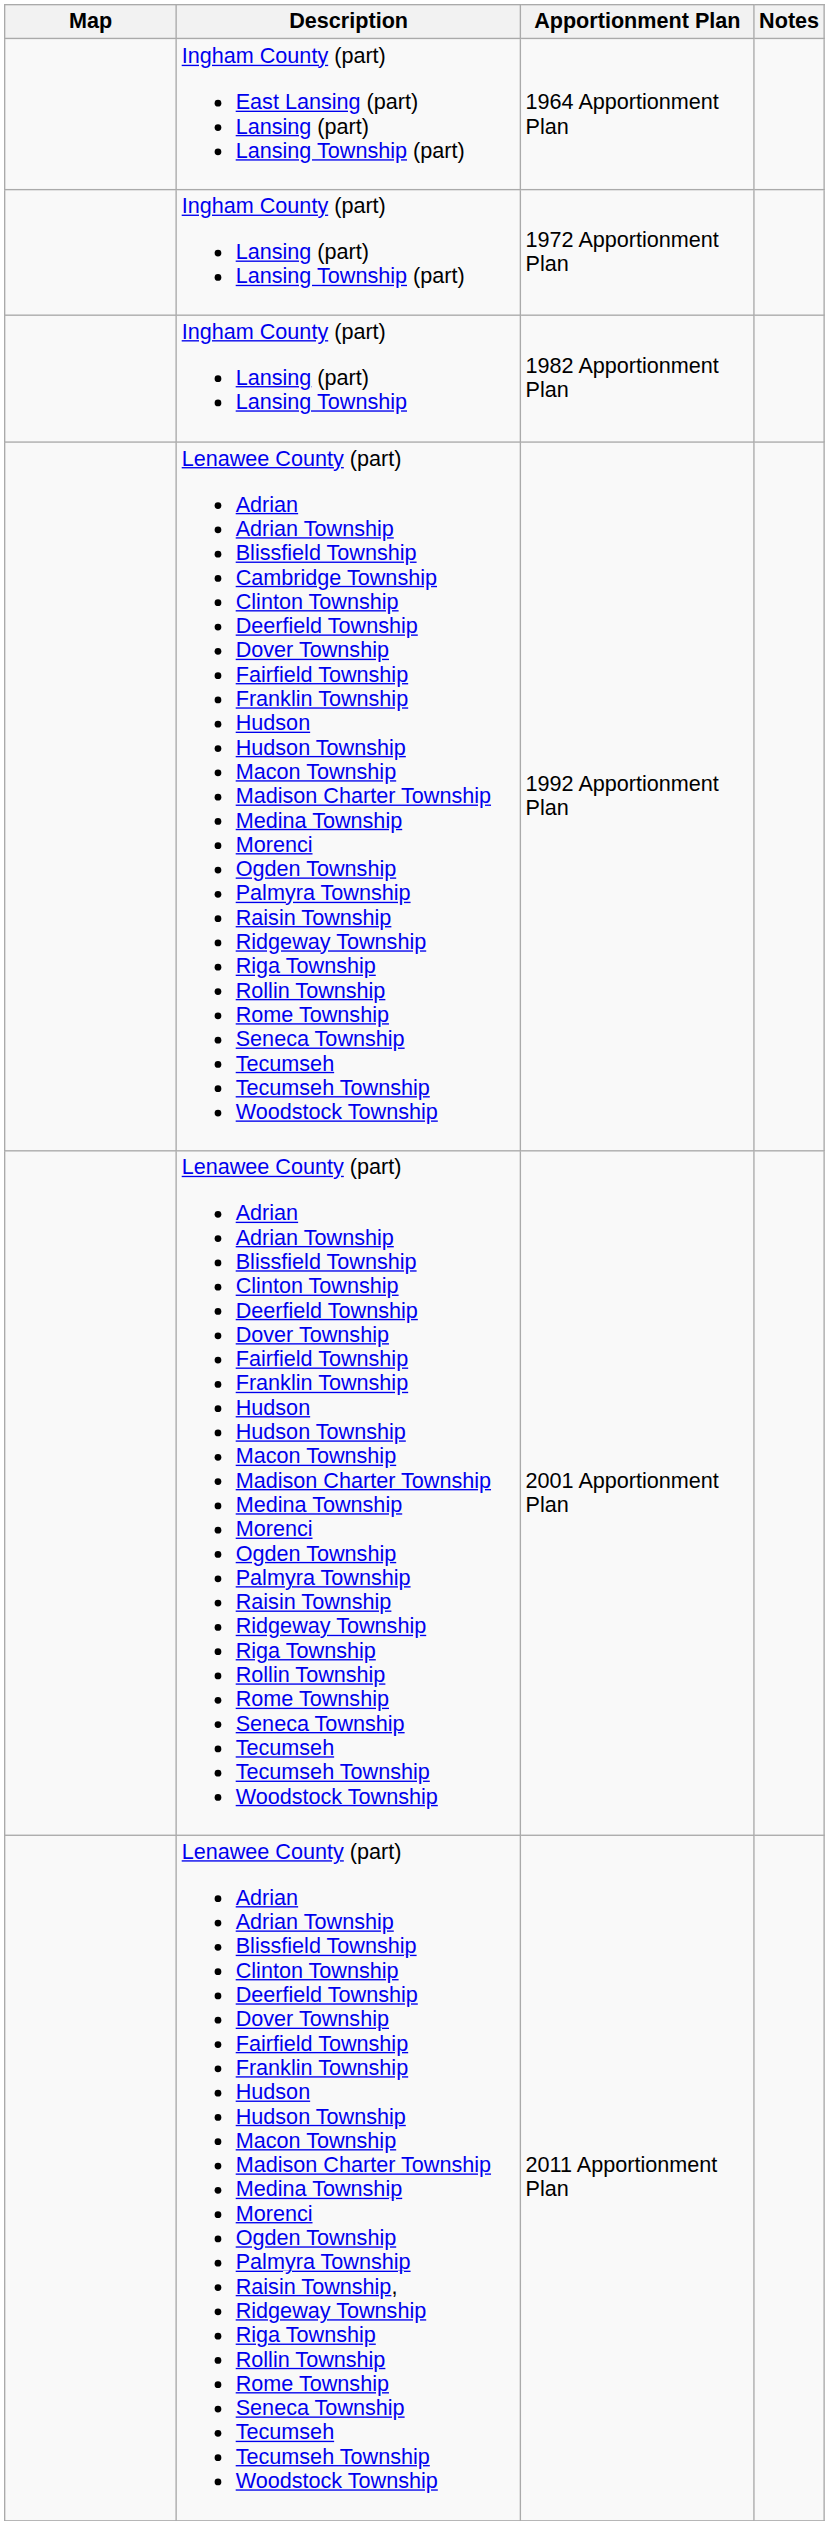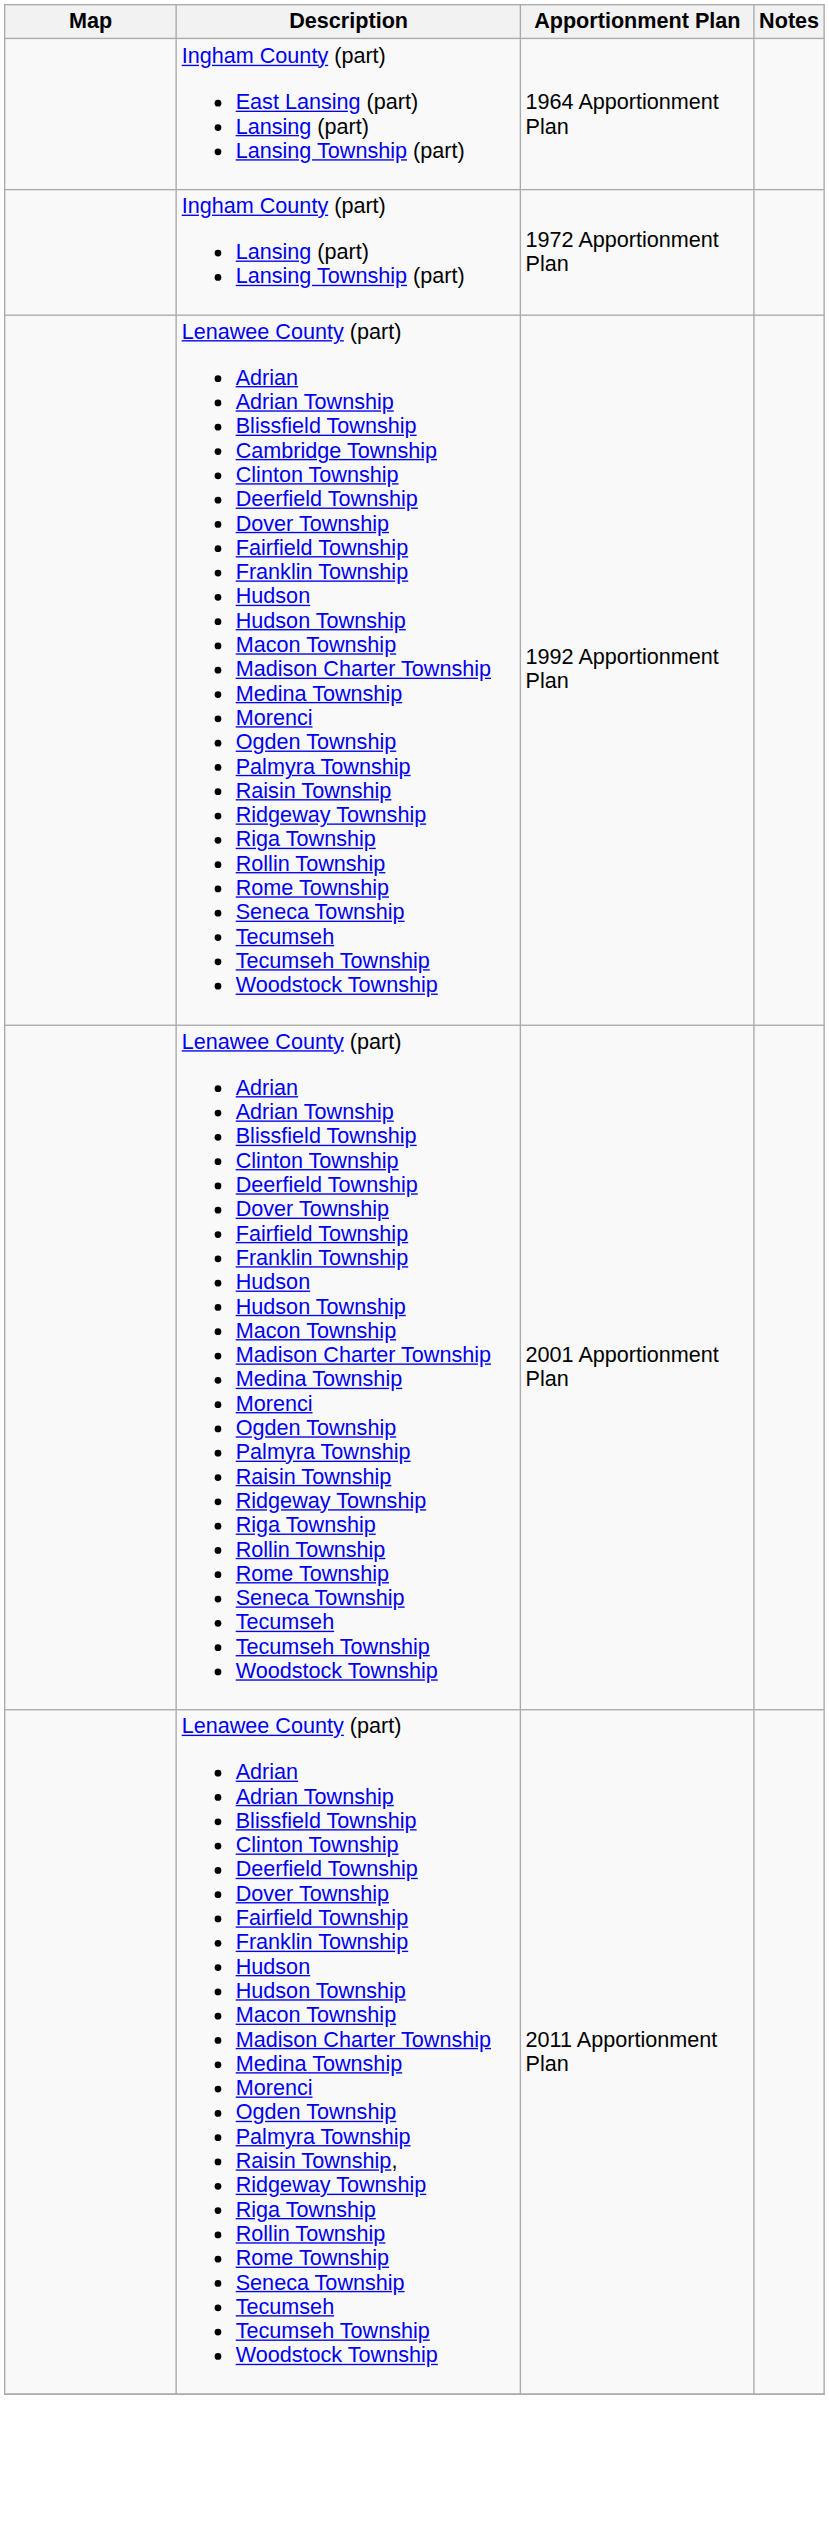 <table class="wikitable sortable">
 <tr>
 <th style="width:100pt;">Map</th>
 <th style="width:200pt;">Description</th>
 <th style="width:130pt;">Apportionment Plan</th>
 <th style="width:15pt;">Notes</th>
 </tr>
 <tr>
 <td></td>
 <td><a href='#'>Ingham County</a> (part)<br><ul><li><a href='#'>East Lansing</a> (part)</li><li><a href='#'>Lansing</a> (part)</li><li><a href='#'>Lansing Township</a> (part)</li></ul></td>
 <td>1964 Apportionment Plan</td>
 <td></td>
 </tr>
 <tr>
 <td></td>
 <td><a href='#'>Ingham County</a> (part)<br><ul><li><a href='#'>Lansing</a> (part)</li><li><a href='#'>Lansing Township</a> (part)</li></ul></td>
 <td>1972 Apportionment Plan</td>
-<td></td>
-</tr>
-<tr>
-<td></td>
-<td><a href='#'>Ingham County</a> (part)<br><ul><li><a href='#'>Lansing</a> (part)</li><li><a href='#'>Lansing Township</a></li></ul></td>
-<td>1982 Apportionment Plan</td>
 <td></td>
 </tr>
 <tr>
 <td></td>
 <td><a href='#'>Lenawee County</a> (part)<br><ul><li><a href='#'>Adrian</a></li><li><a href='#'>Adrian Township</a></li><li><a href='#'>Blissfield Township</a></li><li><a href='#'>Cambridge Township</a></li><li><a href='#'>Clinton Township</a></li><li><a href='#'>Deerfield Township</a></li><li><a href='#'>Dover Township</a></li><li><a href='#'>Fairfield Township</a></li><li><a href='#'>Franklin Township</a></li><li><a href='#'>Hudson</a></li><li><a href='#'>Hudson Township</a></li><li><a href='#'>Macon Township</a></li><li><a href='#'>Madison Charter Township</a></li><li><a href='#'>Medina Township</a></li><li><a href='#'>Morenci</a></li><li><a href='#'>Ogden Township</a></li><li><a href='#'>Palmyra Township</a></li><li><a href='#'>Raisin Township</a></li><li><a href='#'>Ridgeway Township</a></li><li><a href='#'>Riga Township</a></li><li><a href='#'>Rollin Township</a></li><li><a href='#'>Rome Township</a></li><li><a href='#'>Seneca Township</a></li><li><a href='#'>Tecumseh</a></li><li><a href='#'>Tecumseh Township</a></li><li><a href='#'>Woodstock Township</a></li></ul></td>
 <td>1992 Apportionment Plan</td>
 <td></td>
 </tr>
 <tr>
 <td></td>
 <td><a href='#'>Lenawee County</a> (part)<br><ul><li><a href='#'>Adrian</a></li><li><a href='#'>Adrian Township</a></li><li><a href='#'>Blissfield Township</a></li><li><a href='#'>Clinton Township</a></li><li><a href='#'>Deerfield Township</a></li><li><a href='#'>Dover Township</a></li><li><a href='#'>Fairfield Township</a></li><li><a href='#'>Franklin Township</a></li><li><a href='#'>Hudson</a></li><li><a href='#'>Hudson Township</a></li><li><a href='#'>Macon Township</a></li><li><a href='#'>Madison Charter Township</a></li><li><a href='#'>Medina Township</a></li><li><a href='#'>Morenci</a></li><li><a href='#'>Ogden Township</a></li><li><a href='#'>Palmyra Township</a></li><li><a href='#'>Raisin Township</a></li><li><a href='#'>Ridgeway Township</a></li><li><a href='#'>Riga Township</a></li><li><a href='#'>Rollin Township</a></li><li><a href='#'>Rome Township</a></li><li><a href='#'>Seneca Township</a></li><li><a href='#'>Tecumseh</a></li><li><a href='#'>Tecumseh Township</a></li><li><a href='#'>Woodstock Township</a></li></ul></td>
 <td>2001 Apportionment Plan</td>
 <td></td>
 </tr>
 <tr>
 <td></td>
 <td><a href='#'>Lenawee County</a> (part)<br><ul><li><a href='#'>Adrian</a></li><li><a href='#'>Adrian Township</a></li><li><a href='#'>Blissfield Township</a></li><li><a href='#'>Clinton Township</a></li><li><a href='#'>Deerfield Township</a></li><li><a href='#'>Dover Township</a></li><li><a href='#'>Fairfield Township</a></li><li><a href='#'>Franklin Township</a></li><li><a href='#'>Hudson</a></li><li><a href='#'>Hudson Township</a></li><li><a href='#'>Macon Township</a></li><li><a href='#'>Madison Charter Township</a></li><li><a href='#'>Medina Township</a></li><li><a href='#'>Morenci</a></li><li><a href='#'>Ogden Township</a></li><li><a href='#'>Palmyra Township</a></li><li><a href='#'>Raisin Township</a>,</li><li><a href='#'>Ridgeway Township</a></li><li><a href='#'>Riga Township</a></li><li><a href='#'>Rollin Township</a></li><li><a href='#'>Rome Township</a></li><li><a href='#'>Seneca Township</a></li><li><a href='#'>Tecumseh</a></li><li><a href='#'>Tecumseh Township</a></li><li><a href='#'>Woodstock Township</a></li></ul></td>
 <td>2011 Apportionment Plan</td>
 <td></td>
 </tr>
 <tr>
 </tr>
 </table>
